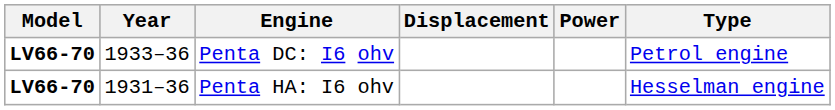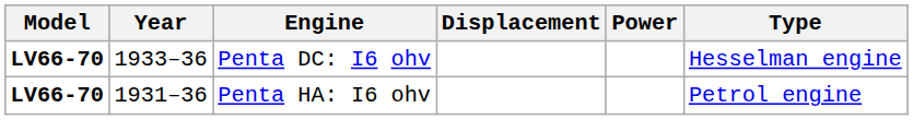 <table class="wikitable">
 <tr>
 <th>Model</th>
 <th>Year</th>
 <th>Engine</th>
 <th>Displacement</th>
 <th>Power</th>
 <th>Type</th>
 </tr>
 <tr style="background:#ffffff;">
 <td><strong>LV66-70</strong></td>
 <td>1933–36</td>
 <td><a href='#'>Penta</a> DC: <a href='#'>I6</a> <a href='#'>ohv</a></td>
 <td></td>
 <td></td>
-<td><a href='#'>Petrol engine</a></td>
+<td><a href='#'>Hesselman engine</a></td>
 </tr>
 <tr style="background:#ffffff;">
 <td><strong>LV66-70</strong></td>
 <td>1931–36</td>
 <td><a href='#'>Penta</a> HA: I6 ohv</td>
 <td></td>
 <td></td>
-<td><a href='#'>Hesselman engine</a></td>
+<td><a href='#'>Petrol engine</a></td>
 </tr>
 </table>
